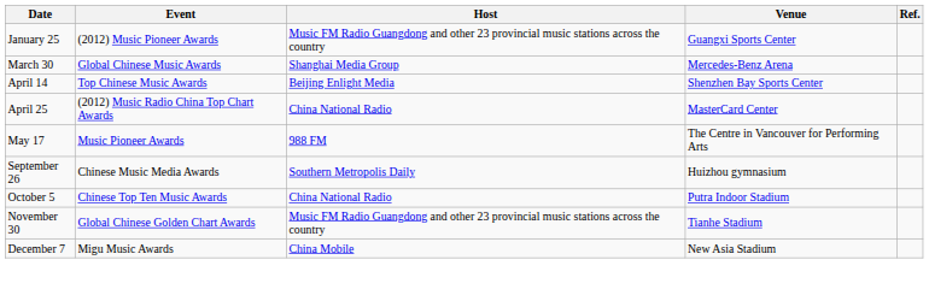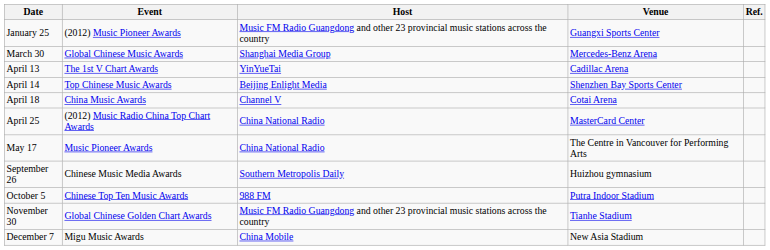 <table class="wikitable">
 <tr>
 <th>Date</th>
 <th>Event</th>
 <th>Host</th>
 <th>Venue</th>
 <th>Ref.</th>
 </tr>
 <tr>
 <td>January 25</td>
 <td>(2012) <a href='#'>Music Pioneer Awards</a></td>
 <td><a href='#'>Music FM Radio Guangdong</a> and other 23 provincial music stations across the country</td>
 <td><a href='#'>Guangxi Sports Center</a></td>
 <td></td>
 </tr>
 <tr>
 <td>March 30</td>
 <td><a href='#'>Global Chinese Music Awards</a></td>
 <td><a href='#'>Shanghai Media Group</a></td>
 <td><a href='#'>Mercedes-Benz Arena</a></td>
 <td></td>
 </tr>
 <tr>
+<td>April 13</td>
+<td><a href='#'>The 1st V Chart Awards</a></td>
+<td><a href='#'>YinYueTai</a></td>
+<td><a href='#'>Cadillac Arena</a></td>
+<td></td>
+</tr>
+<tr>
 <td>April 14</td>
 <td><a href='#'>Top Chinese Music Awards</a></td>
 <td><a href='#'>Beijing Enlight Media</a></td>
 <td><a href='#'>Shenzhen Bay Sports Center</a></td>
+<td></td>
+</tr>
+<tr>
+<td>April 18</td>
+<td><a href='#'>China Music Awards</a></td>
+<td><a href='#'>Channel V</a></td>
+<td><a href='#'>Cotai Arena</a></td>
 <td></td>
 </tr>
 <tr>
 <td>April 25</td>
 <td>(2012) <a href='#'>Music Radio China Top Chart Awards</a></td>
 <td><a href='#'>China National Radio</a></td>
 <td><a href='#'>MasterCard Center</a></td>
 <td></td>
 </tr>
 <tr>
 <td>May 17</td>
 <td><a href='#'>Music Pioneer Awards</a></td>
-<td><a href='#'>988 FM</a></td>
+<td><a href='#'>China National Radio</a></td>
 <td>The Centre in Vancouver for Performing Arts</td>
 <td></td>
 </tr>
 <tr>
 <td>September 26</td>
 <td>Chinese Music Media Awards</td>
 <td><a href='#'>Southern Metropolis Daily</a></td>
 <td>Huizhou gymnasium</td>
 <td></td>
 </tr>
 <tr>
 <td>October 5</td>
 <td><a href='#'>Chinese Top Ten Music Awards</a></td>
-<td><a href='#'>China National Radio</a></td>
+<td><a href='#'>988 FM</a></td>
 <td><a href='#'>Putra Indoor Stadium</a></td>
 <td></td>
 </tr>
 <tr>
 <td>November 30</td>
 <td><a href='#'>Global Chinese Golden Chart Awards</a></td>
 <td><a href='#'>Music FM Radio Guangdong</a> and other 23 provincial music stations across the country</td>
 <td><a href='#'>Tianhe Stadium</a></td>
 <td></td>
 </tr>
 <tr>
 <td>December 7</td>
 <td>Migu Music Awards</td>
 <td><a href='#'>China Mobile</a></td>
 <td>New Asia Stadium</td>
 <td></td>
 </tr>
 </table>
